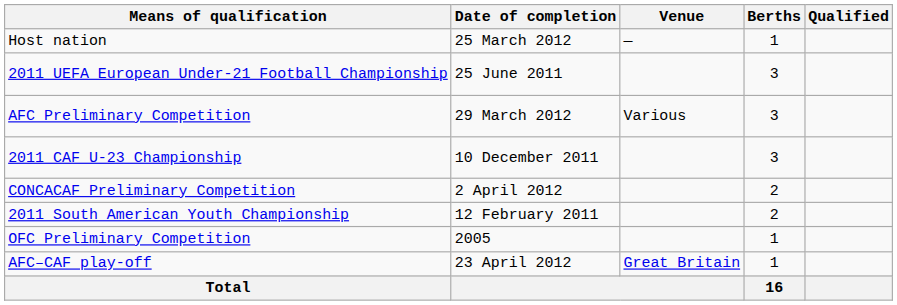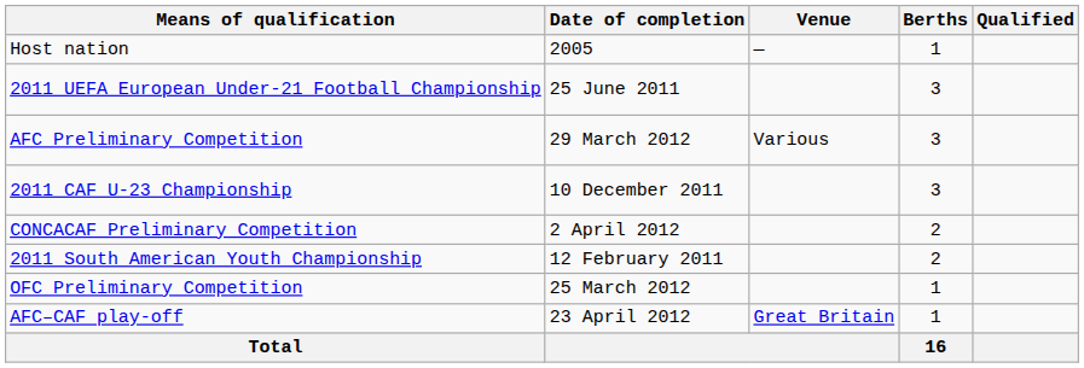 <table class="wikitable">
 <tr>
 <th>Means of qualification</th>
 <th>Date of completion</th>
 <th>Venue</th>
 <th>Berths</th>
 <th>Qualified</th>
 </tr>
 <tr>
 <td>Host nation</td>
-<td>25 March 2012</td>
+<td>2005</td>
 <td>—</td>
 <td align="center">1</td>
 <td></td>
 </tr>
 <tr>
 <td><a href='#'>2011 UEFA European Under-21 Football Championship</a></td>
 <td>25 June 2011</td>
 <td></td>
 <td align="center">3</td>
 <td><br><br></td>
 </tr>
 <tr>
 <td><a href='#'>AFC Preliminary Competition</a></td>
 <td>29 March 2012</td>
 <td>Various<br></td>
 <td align="center">3</td>
 <td><br><br></td>
 </tr>
 <tr>
 <td><a href='#'>2011 CAF U-23 Championship</a></td>
 <td>10 December 2011</td>
 <td></td>
 <td align="center">3</td>
 <td><br><br></td>
 </tr>
 <tr>
 <td><a href='#'>CONCACAF Preliminary Competition</a></td>
 <td>2 April 2012</td>
 <td></td>
 <td align="center">2</td>
 <td><br></td>
 </tr>
 <tr>
 <td><a href='#'>2011 South American Youth Championship</a></td>
 <td>12 February 2011</td>
 <td></td>
 <td align="center">2</td>
 <td><br></td>
 </tr>
 <tr>
 <td><a href='#'>OFC Preliminary Competition</a></td>
-<td>2005</td>
+<td>25 March 2012</td>
 <td></td>
 <td align="center">1</td>
 <td></td>
 </tr>
 <tr>
 <td><a href='#'>AFC–CAF play-off</a></td>
 <td>23 April 2012</td>
 <td> <a href='#'>Great Britain</a></td>
 <td align="center">1</td>
 <td></td>
 </tr>
 <tr>
 <th>Total</th>
 <th colspan="2"></th>
 <th>16</th>
 <th></th>
 </tr>
 </table>
